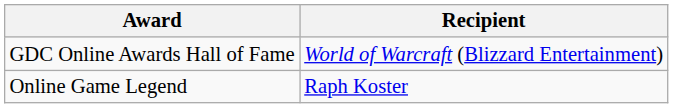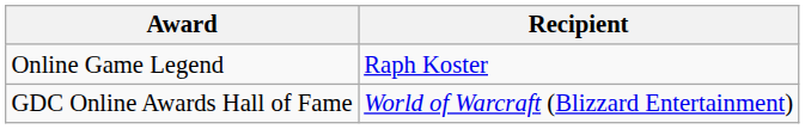 <table class="wikitable">
 <tr>
 <th>Award</th>
 <th>Recipient</th>
 </tr>
 <tr>
+<td>Online Game Legend</td>
+<td><a href='#'>Raph Koster</a></td>
+</tr>
+<tr>
 <td>GDC Online Awards Hall of Fame</td>
 <td><em><a href='#'>World of Warcraft</a></em> (<a href='#'>Blizzard Entertainment</a>)</td>
 </tr>
-<tr>
-<td>Online Game Legend</td>
-<td><a href='#'>Raph Koster</a></td>
-</tr>
 </table>
